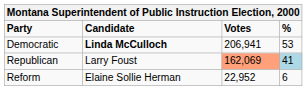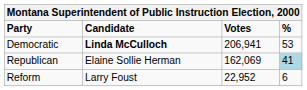 <table class="wikitable">
 <tr>
 <th colspan="4">Montana Superintendent of Public Instruction Election, 2000</th>
 </tr>
 <tr>
 <td><strong>Party</strong></td>
 <td><strong>Candidate</strong></td>
 <td><strong>Votes</strong></td>
 <td><strong>%</strong></td>
 </tr>
 <tr>
 <td>Democratic</td>
 <td><strong>Linda McCulloch</strong></td>
 <td>206,941</td>
 <td>53</td>
 </tr>
 <tr>
 <td>Republican</td>
-<td>Larry Foust</td>
-<td style="background: lightsalmon;">162,069</td>
+<td>Elaine Sollie Herman</td>
+<td>162,069</td>
 <td style="background: lightblue;">41</td>
 </tr>
 <tr>
 <td>Reform</td>
-<td>Elaine Sollie Herman</td>
+<td>Larry Foust</td>
 <td>22,952</td>
 <td>6</td>
 </tr>
 </table>
